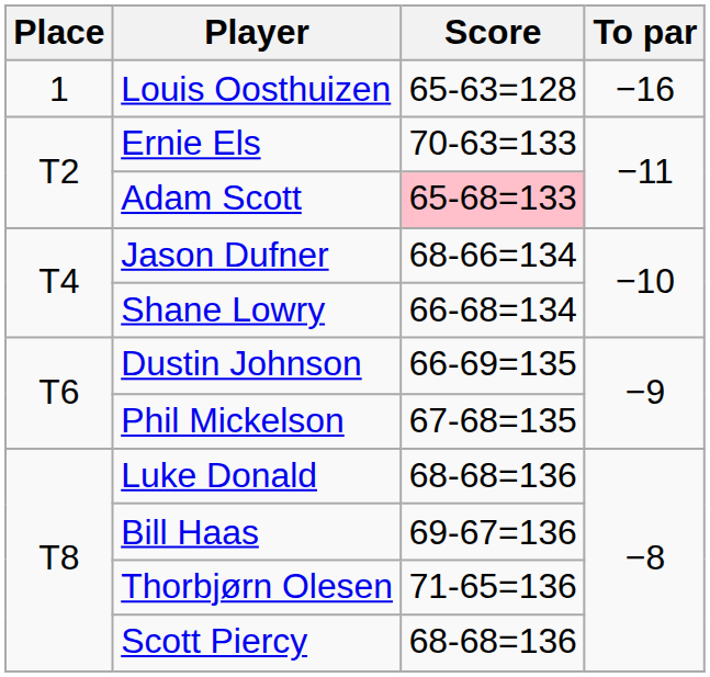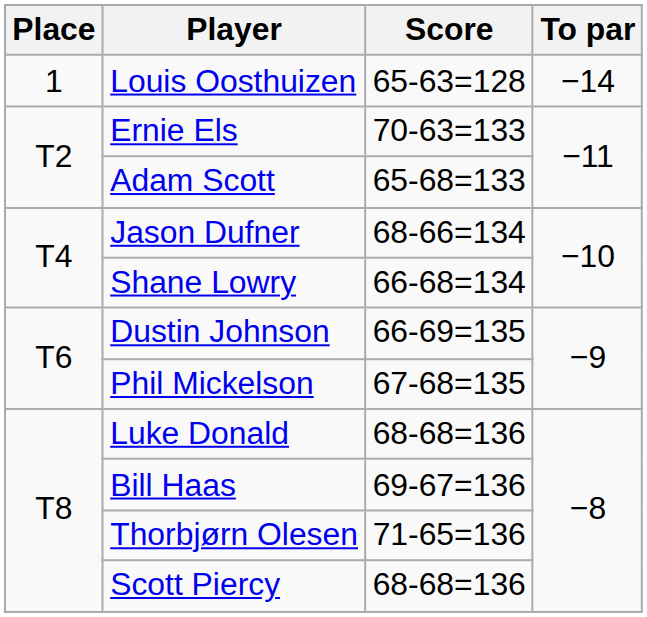 <table class="wikitable">
 <tr>
 <th>Place</th>
 <th>Player</th>
 <th>Score</th>
 <th>To par</th>
 </tr>
 <tr>
 <td align=center>1</td>
 <td> <a href='#'>Louis Oosthuizen</a></td>
 <td>65-63=128</td>
-<td align=center>−16</td>
+<td align=center>−14</td>
 </tr>
 <tr>
 <td align=center rowspan=2>T2</td>
 <td> <a href='#'>Ernie Els</a></td>
 <td>70-63=133</td>
 <td align=center rowspan=2>−11</td>
 </tr>
 <tr>
 <td> <a href='#'>Adam Scott</a></td>
-<td style="background: pink;">65-68=133</td>
+<td>65-68=133</td>
 </tr>
 <tr>
 <td align=center rowspan=2>T4</td>
 <td> <a href='#'>Jason Dufner</a></td>
 <td>68-66=134</td>
 <td align=center rowspan=2>−10</td>
 </tr>
 <tr>
 <td> <a href='#'>Shane Lowry</a></td>
 <td>66-68=134</td>
 </tr>
 <tr>
 <td align=center rowspan=2>T6</td>
 <td> <a href='#'>Dustin Johnson</a></td>
 <td>66-69=135</td>
 <td align=center rowspan=2>−9</td>
 </tr>
 <tr>
 <td> <a href='#'>Phil Mickelson</a></td>
 <td>67-68=135</td>
 </tr>
 <tr>
 <td align=center rowspan=4>T8</td>
 <td> <a href='#'>Luke Donald</a></td>
 <td>68-68=136</td>
 <td align=center rowspan=4>−8</td>
 </tr>
 <tr>
 <td> <a href='#'>Bill Haas</a></td>
 <td>69-67=136</td>
 </tr>
 <tr>
 <td> <a href='#'>Thorbjørn Olesen</a></td>
 <td>71-65=136</td>
 </tr>
 <tr>
 <td> <a href='#'>Scott Piercy</a></td>
 <td>68-68=136</td>
 </tr>
 </table>
